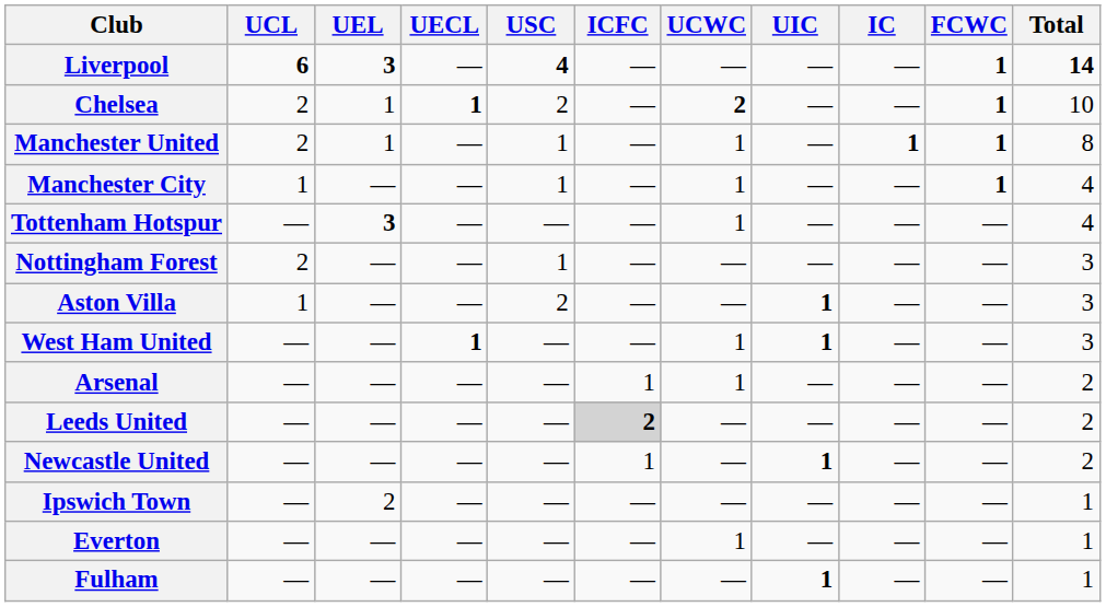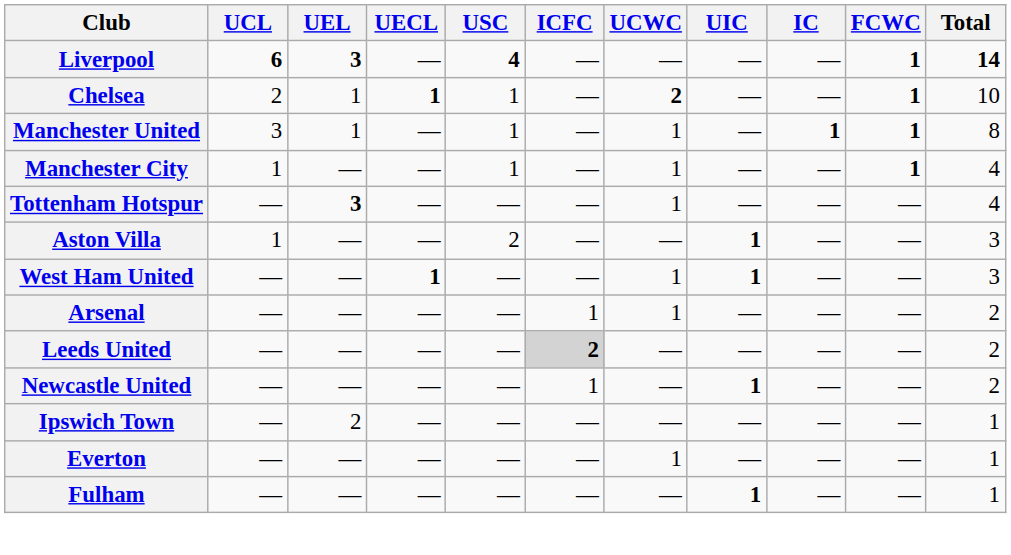 <table class="sortable wikitable mw-datatable plainrowheaders" style="text-align: right">
 <tr>
 <th>Club</th>
 <th data-sort-type="number" style="width:3em" scope="col" abbr="Champions League"><a href='#'>UCL</a></th>
 <th data-sort-type="number" style="width:3em" scope="col" abbr="Europa League"><a href='#'>UEL</a></th>
 <th data-sort-type="number" style="width:3em" scope="col" abbr="Europa Conference League"><a href='#'>UECL</a></th>
 <th data-sort-type="number" style="width:3em" scope="col" abbr="UEFA Super Cup"><a href='#'>USC</a></th>
 <th data-sort-type="number" style="width:3em" scope="col" abbr="Fairs Cup"><a href='#'>ICFC</a></th>
 <th data-sort-type="number" style="width:3em" scope="col" abbr="Cup Winners Cup"><a href='#'>UCWC</a></th>
 <th data-sort-type="number" style="width:3em" scope="col" abbr="Intertoto Cup"><a href='#'>UIC</a></th>
 <th data-sort-type="number" style="width:3em" scope="col" abbr="Intercontinental Cup"><a href='#'>IC</a></th>
 <th data-sort-type="number" style="width:3em" scope="col" abbr="Club World Cup"><a href='#'>FCWC</a></th>
 <th data-sort-type="number" style="width:3em" scope="col">Total</th>
 </tr>
 <tr>
 <th scope="row"><a href='#'>Liverpool</a></th>
 <td><strong>6</strong></td>
 <td><strong>3</strong></td>
 <td>—</td>
 <td><strong>4</strong></td>
 <td>—</td>
 <td>—</td>
 <td>—</td>
 <td>—</td>
 <td><strong>1</strong></td>
 <td><strong>14</strong></td>
 </tr>
 <tr>
 <th scope="row"><a href='#'>Chelsea</a></th>
 <td>2</td>
 <td>1</td>
 <td><strong>1</strong></td>
-<td>2</td>
+<td>1</td>
 <td>—</td>
 <td><strong>2</strong></td>
 <td>—</td>
 <td>—</td>
 <td><strong>1</strong></td>
 <td>10</td>
 </tr>
 <tr>
 <th scope="row"><a href='#'>Manchester United</a></th>
-<td>2</td>
+<td>3</td>
 <td>1</td>
 <td>—</td>
 <td>1</td>
 <td>—</td>
 <td>1</td>
 <td>—</td>
 <td><strong>1</strong></td>
 <td><strong>1</strong></td>
 <td>8</td>
 </tr>
 <tr>
 <th scope="row"><a href='#'>Manchester City</a></th>
 <td>1</td>
 <td>—</td>
 <td>—</td>
 <td>1</td>
 <td>—</td>
 <td>1</td>
 <td>—</td>
 <td>—</td>
 <td><strong>1</strong></td>
 <td>4</td>
 </tr>
 <tr>
 <th scope="row"><a href='#'>Tottenham Hotspur</a></th>
 <td>—</td>
 <td><strong>3</strong></td>
 <td>—</td>
 <td>—</td>
 <td>—</td>
 <td>1</td>
 <td>—</td>
 <td>—</td>
 <td>—</td>
 <td>4</td>
-</tr>
-<tr>
-<th scope="row"><a href='#'>Nottingham Forest</a></th>
-<td>2</td>
-<td>—</td>
-<td>—</td>
-<td>1</td>
-<td>—</td>
-<td>—</td>
-<td>—</td>
-<td>—</td>
-<td>—</td>
-<td>3</td>
 </tr>
 <tr>
 <th scope="row"><a href='#'>Aston Villa</a></th>
 <td>1</td>
 <td>—</td>
 <td>—</td>
 <td>2</td>
 <td>—</td>
 <td>—</td>
 <td><strong>1</strong></td>
 <td>—</td>
 <td>—</td>
 <td>3</td>
 </tr>
 <tr>
 <th scope="row"><a href='#'>West Ham United</a></th>
 <td>—</td>
 <td>—</td>
 <td><strong>1</strong></td>
 <td>—</td>
 <td>—</td>
 <td>1</td>
 <td><strong>1</strong></td>
 <td>—</td>
 <td>—</td>
 <td>3</td>
 </tr>
 <tr>
 <th scope="row"><a href='#'>Arsenal</a></th>
 <td>—</td>
 <td>—</td>
 <td>—</td>
 <td>—</td>
 <td>1</td>
 <td>1</td>
 <td>—</td>
 <td>—</td>
 <td>—</td>
 <td>2</td>
 </tr>
 <tr>
 <th scope="row"><a href='#'>Leeds United</a></th>
 <td>—</td>
 <td>—</td>
 <td>—</td>
 <td>—</td>
 <td style="background: lightgrey;"><strong>2</strong></td>
 <td>—</td>
 <td>—</td>
 <td>—</td>
 <td>—</td>
 <td>2</td>
 </tr>
 <tr>
 <th scope="row"><a href='#'>Newcastle United</a></th>
 <td>—</td>
 <td>—</td>
 <td>—</td>
 <td>—</td>
 <td>1</td>
 <td>—</td>
 <td><strong>1</strong></td>
 <td>—</td>
 <td>—</td>
 <td>2</td>
 </tr>
 <tr>
 <th scope="row"><a href='#'>Ipswich Town</a></th>
 <td>—</td>
 <td>2</td>
 <td>—</td>
 <td>—</td>
 <td>—</td>
 <td>—</td>
 <td>—</td>
 <td>—</td>
 <td>—</td>
 <td>1</td>
 </tr>
 <tr>
 <th scope="row"><a href='#'>Everton</a></th>
 <td>—</td>
 <td>—</td>
 <td>—</td>
 <td>—</td>
 <td>—</td>
 <td>1</td>
 <td>—</td>
 <td>—</td>
 <td>—</td>
 <td>1</td>
 </tr>
 <tr>
 <th scope="row"><a href='#'>Fulham</a></th>
 <td>—</td>
 <td>—</td>
 <td>—</td>
 <td>—</td>
 <td>—</td>
 <td>—</td>
 <td><strong>1</strong></td>
 <td>—</td>
 <td>—</td>
 <td>1</td>
 </tr>
 </table>
